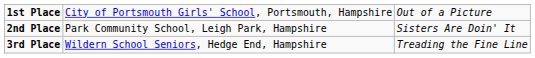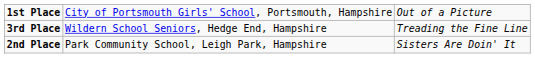 <table class="wikitable">
 <tr>
 <td><strong>1st Place</strong></td>
 <td><a href='#'>City of Portsmouth Girls' School</a>, Portsmouth, Hampshire</td>
 <td><em>Out of a Picture</em></td>
 </tr>
 <tr>
+<td><strong>3rd Place</strong></td>
+<td><a href='#'>Wildern School Seniors</a>, Hedge End, Hampshire</td>
+<td><em>Treading the Fine Line</em></td>
+</tr>
+<tr>
 <td><strong>2nd Place</strong></td>
 <td>Park Community School, Leigh Park, Hampshire</td>
 <td><em>Sisters Are Doin' It</em></td>
 </tr>
-<tr>
-<td><strong>3rd Place</strong></td>
-<td><a href='#'>Wildern School Seniors</a>, Hedge End, Hampshire</td>
-<td><em>Treading the Fine Line</em></td>
-</tr>
 </table>
